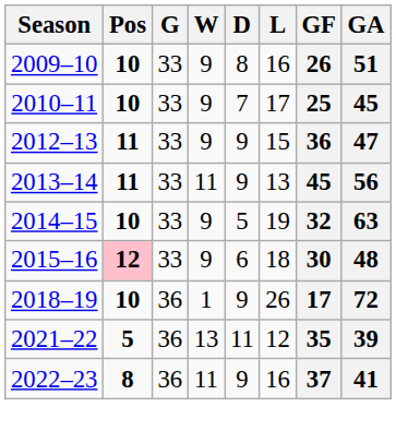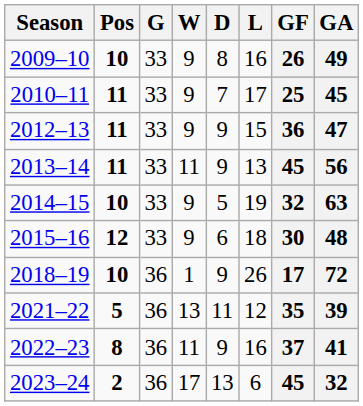 <table class="wikitable sortable" style="text-align:center">
 <tr>
 <th>Season</th>
 <th>Pos</th>
 <th>G</th>
 <th>W</th>
 <th>D</th>
 <th>L</th>
 <th>GF</th>
 <th>GA</th>
 </tr>
 <tr>
 <td><a href='#'>2009–10</a></td>
 <td><strong>10</strong></td>
 <td>33</td>
 <td>9</td>
 <td>8</td>
 <td>16</td>
 <th>26</th>
-<th>51</th>
+<th>49</th>
 </tr>
 <tr>
 <td><a href='#'>2010–11</a></td>
-<td><strong>10</strong></td>
+<td><strong>11</strong></td>
 <td>33</td>
 <td>9</td>
 <td>7</td>
 <td>17</td>
 <th>25</th>
 <th>45</th>
 </tr>
 <tr>
 <td><a href='#'>2012–13</a></td>
 <td><strong>11</strong></td>
 <td>33</td>
 <td>9</td>
 <td>9</td>
 <td>15</td>
 <th>36</th>
 <th>47</th>
 </tr>
 <tr>
 <td><a href='#'>2013–14</a></td>
 <td><strong>11</strong></td>
 <td>33</td>
 <td>11</td>
 <td>9</td>
 <td>13</td>
 <th>45</th>
 <th>56</th>
 </tr>
 <tr>
 <td><a href='#'>2014–15</a></td>
 <td><strong>10</strong></td>
 <td>33</td>
 <td>9</td>
 <td>5</td>
 <td>19</td>
 <th>32</th>
 <th>63</th>
 </tr>
 <tr>
 <td><a href='#'>2015–16</a></td>
-<td style="background: pink;"><strong>12</strong></td>
+<td><strong>12</strong></td>
 <td>33</td>
 <td>9</td>
 <td>6</td>
 <td>18</td>
 <th>30</th>
 <th>48</th>
 </tr>
 <tr>
 <td><a href='#'>2018–19</a></td>
 <td><strong>10</strong></td>
 <td>36</td>
 <td>1</td>
 <td>9</td>
 <td>26</td>
 <th>17</th>
 <th>72</th>
 </tr>
 <tr>
 <td><a href='#'>2021–22</a></td>
 <td><strong>5</strong></td>
 <td>36</td>
 <td>13</td>
 <td>11</td>
 <td>12</td>
 <th>35</th>
 <th>39</th>
 </tr>
 <tr>
 <td><a href='#'>2022–23</a></td>
 <td><strong>8</strong></td>
 <td>36</td>
 <td>11</td>
 <td>9</td>
 <td>16</td>
 <th>37</th>
 <th>41</th>
 </tr>
+<tr>
+<td><a href='#'>2023–24</a></td>
+<td><strong>2</strong></td>
+<td>36</td>
+<td>17</td>
+<td>13</td>
+<td>6</td>
+<th>45</th>
+<th>32</th>
+</tr>
 </table>
